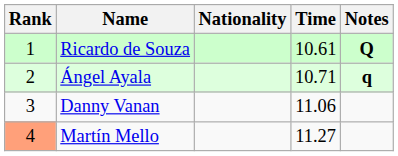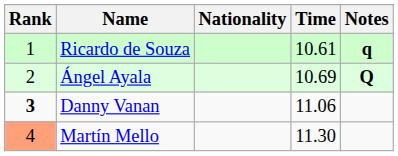 <table class="wikitable sortable" style="text-align:center">
 <tr>
 <th>Rank</th>
 <th>Name</th>
 <th>Nationality</th>
 <th>Time</th>
 <th>Notes</th>
 </tr>
 <tr bgcolor=ccffcc>
 <td align=center>1</td>
 <td align=left><a href='#'>Ricardo de Souza</a></td>
 <td align=left></td>
 <td>10.61</td>
-<td><strong>Q</strong></td>
+<td><strong>q</strong></td>
 </tr>
 <tr bgcolor=ddffdd>
 <td align=center>2</td>
 <td align=left><a href='#'>Ángel Ayala</a></td>
 <td align=left></td>
-<td>10.71</td>
-<td><strong>q</strong></td>
+<td>10.69</td>
+<td><strong>Q</strong></td>
 </tr>
 <tr>
-<td align=center>3</td>
+<td align=center><strong>3</strong></td>
 <td align=left><a href='#'>Danny Vanan</a></td>
 <td align=left></td>
 <td>11.06</td>
 <td></td>
 </tr>
 <tr>
 <td align=center style="background: lightsalmon;">4</td>
 <td align=left><a href='#'>Martín Mello</a></td>
 <td align=left></td>
-<td>11.27</td>
+<td>11.30</td>
 <td></td>
 </tr>
 </table>
